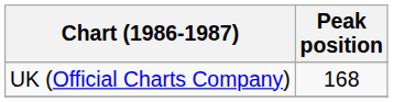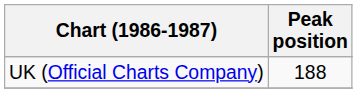 <table class="wikitable">
 <tr>
 <th>Chart (1986-1987)</th>
 <th>Peak <br>position</th>
 </tr>
 <tr>
 </tr>
 <tr>
 </tr>
 <tr>
 <td>UK (<a href='#'>Official Charts Company</a>)</td>
-<td align="center">168</td>
+<td align="center">188</td>
 </tr>
 <tr>
 </tr>
 <tr>
 </tr>
 <tr>
 </tr>
 </table>
